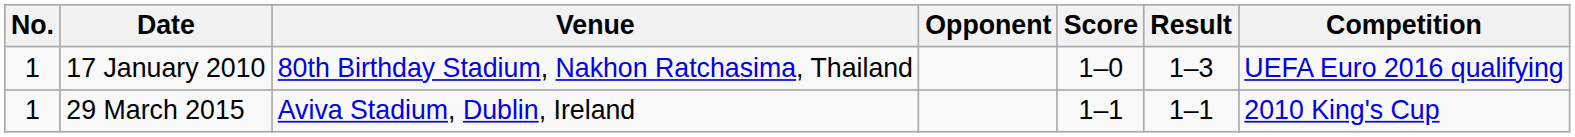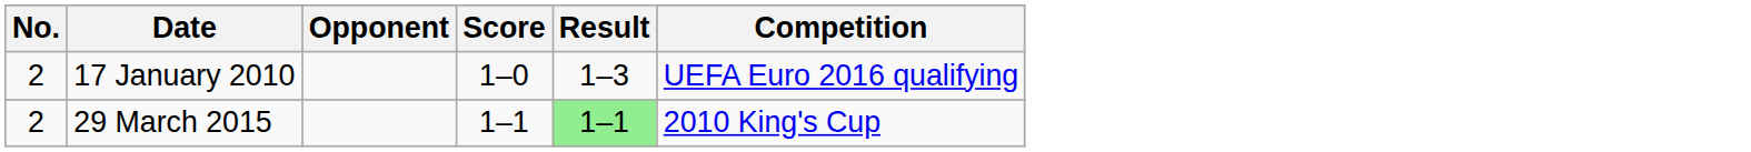 <table class="wikitable sortable">
 <tr>
 <th scope="col">No.</th>
 <th scope="col">Date</th>
-<th scope="col">Venue</th>
 <th scope="col">Opponent</th>
 <th scope="col">Score</th>
 <th scope="col">Result</th>
 <th scope="col">Competition</th>
 </tr>
 <tr>
-<td style="text-align:center">1</td>
+<td style="text-align:center">2</td>
 <td>17 January 2010</td>
-<td><a href='#'>80th Birthday Stadium</a>, <a href='#'>Nakhon Ratchasima</a>, Thailand</td>
 <td></td>
 <td style="text-align:center">1–0</td>
 <td style="text-align:center">1–3</td>
 <td><a href='#'>UEFA Euro 2016 qualifying</a></td>
 </tr>
 <tr>
-<td style="text-align:center">1</td>
+<td style="text-align:center">2</td>
 <td>29 March 2015</td>
-<td><a href='#'>Aviva Stadium</a>, <a href='#'>Dublin</a>, Ireland</td>
 <td></td>
 <td style="text-align:center">1–1</td>
-<td style="text-align:center">1–1</td>
+<td style="background: lightgreen; text-align:center">1–1</td>
 <td><a href='#'>2010 King's Cup</a></td>
 </tr>
 </table>
